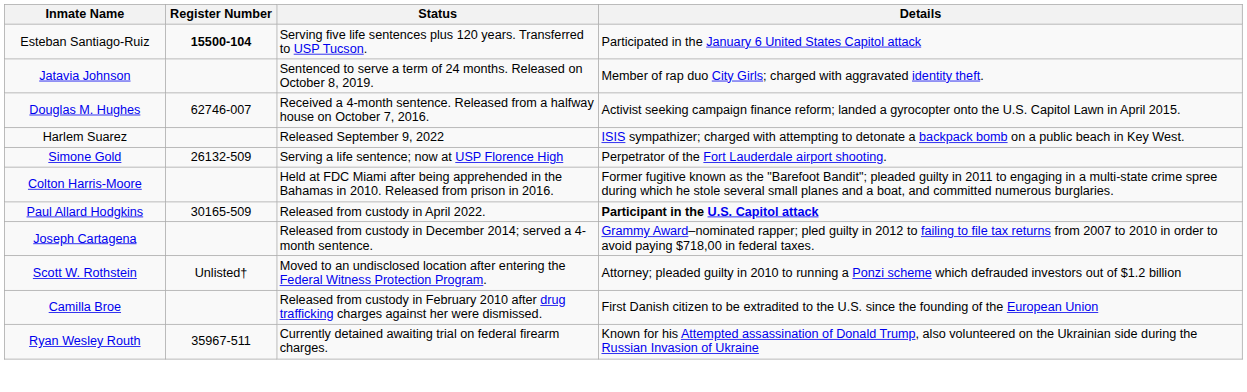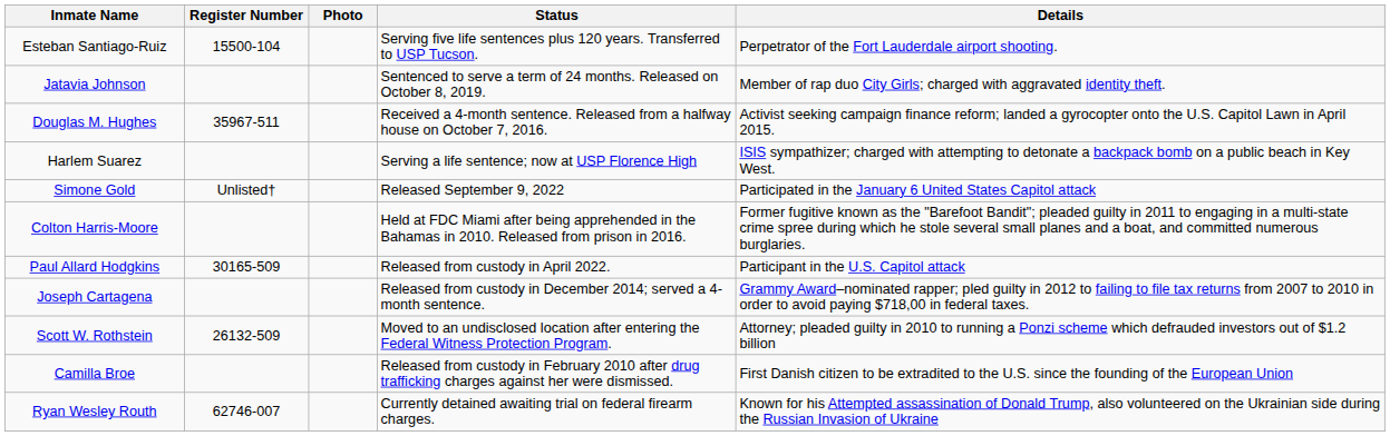 <table class="wikitable sortable">
 <tr>
 <th width=13%>Inmate Name</th>
 <th width=9%>Register Number</th>
+<th width=5%>Photo</th>
 <th width=26%>Status</th>
 <th width=52%>Details</th>
 </tr>
 <tr>
 <td align="center">Esteban Santiago-Ruiz</td>
-<td align="center"><strong>15500-104</strong></td>
+<td align="center">15500-104</td>
+<td></td>
 <td>Serving five life sentences plus 120 years. Transferred to <a href='#'>USP Tucson</a>.</td>
-<td>Participated in the <a href='#'>January 6 United States Capitol attack</a></td>
+<td>Perpetrator of the <a href='#'>Fort Lauderdale airport shooting</a>.</td>
 </tr>
 <tr>
 <td align="center"><a href='#'>Jatavia Johnson</a></td>
 <td align="center"></td>
+<td></td>
 <td>Sentenced to serve a term of 24 months. Released on October 8, 2019.</td>
 <td>Member of rap duo <a href='#'>City Girls</a>; charged with aggravated <a href='#'>identity theft</a>.</td>
 </tr>
 <tr>
 <td align="center"><a href='#'>Douglas M. Hughes</a></td>
-<td align="center">62746-007</td>
+<td align="center">35967-511</td>
+<td></td>
 <td>Received a 4-month sentence. Released from a halfway house on October 7, 2016.</td>
 <td>Activist seeking campaign finance reform; landed a gyrocopter onto the U.S. Capitol Lawn in April 2015.</td>
 </tr>
 <tr>
 <td align="center">Harlem Suarez</td>
 <td align="center"></td>
-<td>Released September 9, 2022</td>
+<td></td>
+<td>Serving a life sentence; now at <a href='#'>USP Florence High</a></td>
 <td><a href='#'>ISIS</a> sympathizer; charged with attempting to detonate a <a href='#'>backpack bomb</a> on a public beach in Key West.</td>
 </tr>
 <tr>
 <td align="center"><a href='#'>Simone Gold</a></td>
-<td align="center">26132-509</td>
-<td>Serving a life sentence; now at <a href='#'>USP Florence High</a></td>
-<td>Perpetrator of the <a href='#'>Fort Lauderdale airport shooting</a>.</td>
+<td align="center">Unlisted†</td>
+<td></td>
+<td>Released September 9, 2022</td>
+<td>Participated in the <a href='#'>January 6 United States Capitol attack</a></td>
 </tr>
 <tr>
 <td align="center"><a href='#'>Colton Harris-Moore</a></td>
 <td align="center"></td>
+<td></td>
 <td>Held at FDC Miami after being apprehended in the Bahamas in 2010. Released from prison in 2016. </td>
 <td>Former fugitive known as the "Barefoot Bandit"; pleaded guilty in 2011 to engaging in a multi-state crime spree during which he stole several small planes and a boat, and committed numerous burglaries.</td>
 </tr>
 <tr>
 <td align="center"><a href='#'>Paul Allard Hodgkins</a></td>
 <td align="center">30165-509</td>
+<td></td>
 <td>Released from custody in April 2022.</td>
-<td><strong>Participant in the <a href='#'>U.S. Capitol attack</a></strong></td>
+<td>Participant in the <a href='#'>U.S. Capitol attack</a></td>
 </tr>
 <tr>
 <td align="center"><a href='#'>Joseph Cartagena</a></td>
 <td align="center"></td>
+<td></td>
 <td>Released from custody in December 2014; served a 4-month sentence.</td>
 <td><a href='#'>Grammy Award</a>–nominated rapper; pled guilty in 2012 to <a href='#'>failing to file tax returns</a> from 2007 to 2010 in order to avoid paying $718,00 in federal taxes.</td>
 </tr>
 <tr>
 <td align="center"><a href='#'>Scott W. Rothstein</a></td>
-<td align="center">Unlisted†</td>
+<td align="center">26132-509</td>
+<td></td>
 <td>Moved to an undisclosed location after entering the <a href='#'>Federal Witness Protection Program</a>.</td>
 <td>Attorney; pleaded guilty in 2010 to running a <a href='#'>Ponzi scheme</a> which defrauded investors out of $1.2 billion</td>
 </tr>
 <tr>
 <td align="center"><a href='#'>Camilla Broe</a></td>
 <td align="center"></td>
+<td></td>
 <td>Released from custody in February 2010 after <a href='#'>drug trafficking</a> charges against her were dismissed.</td>
 <td>First Danish citizen to be extradited to the U.S. since the founding of the <a href='#'>European Union</a></td>
 </tr>
 <tr>
 <td align="center"><a href='#'>Ryan Wesley Routh</a></td>
-<td align="center">35967-511</td>
+<td align="center">62746-007</td>
+<td></td>
 <td>Currently detained awaiting trial on federal firearm charges.</td>
 <td>Known for his <a href='#'>Attempted assassination of Donald Trump</a>, also volunteered on the Ukrainian side during the <a href='#'>Russian Invasion of Ukraine</a></td>
 </tr>
 </table>
